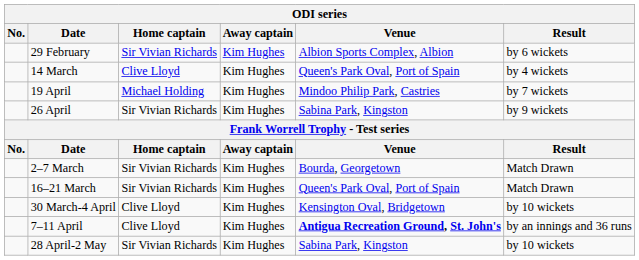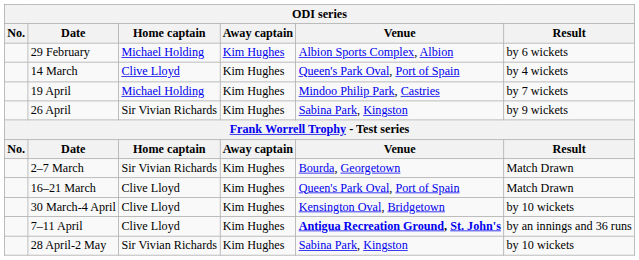 <table class="wikitable">
 <tr>
 <th colspan="9">ODI series</th>
 </tr>
 <tr>
 <th>No.</th>
 <th>Date</th>
 <th>Home captain</th>
 <th>Away captain</th>
 <th>Venue</th>
 <th>Result</th>
 </tr>
 <tr>
 <td></td>
 <td>29 February</td>
-<td><a href='#'>Sir Vivian Richards</a></td>
+<td><a href='#'>Michael Holding</a></td>
 <td><a href='#'>Kim Hughes</a></td>
 <td><a href='#'>Albion Sports Complex</a>, <a href='#'>Albion</a></td>
 <td> by 6 wickets</td>
 </tr>
 <tr>
 <td></td>
 <td>14 March</td>
 <td><a href='#'>Clive Lloyd</a></td>
 <td>Kim Hughes</td>
 <td><a href='#'>Queen's Park Oval</a>, <a href='#'>Port of Spain</a></td>
 <td> by 4 wickets</td>
 </tr>
 <tr>
 <td></td>
 <td>19 April</td>
 <td><a href='#'>Michael Holding</a></td>
 <td>Kim Hughes</td>
 <td><a href='#'>Mindoo Philip Park</a>, <a href='#'>Castries</a></td>
 <td> by 7 wickets</td>
 </tr>
 <tr>
 <td></td>
 <td>26 April</td>
 <td>Sir Vivian Richards</td>
 <td>Kim Hughes</td>
 <td><a href='#'>Sabina Park</a>, <a href='#'>Kingston</a></td>
 <td> by 9 wickets</td>
 </tr>
 <tr>
 <th colspan="9"><a href='#'>Frank Worrell Trophy</a> - Test series</th>
 </tr>
 <tr>
 <th>No.</th>
 <th>Date</th>
 <th>Home captain</th>
 <th>Away captain</th>
 <th>Venue</th>
 <th>Result</th>
 </tr>
 <tr>
 <td></td>
 <td>2–7 March</td>
 <td>Sir Vivian Richards</td>
 <td>Kim Hughes</td>
 <td><a href='#'>Bourda</a>, <a href='#'>Georgetown</a></td>
 <td>Match Drawn</td>
 </tr>
 <tr>
 <td></td>
 <td>16–21 March</td>
-<td>Sir Vivian Richards</td>
+<td>Clive Lloyd</td>
 <td>Kim Hughes</td>
 <td><a href='#'>Queen's Park Oval</a>, <a href='#'>Port of Spain</a></td>
 <td>Match Drawn</td>
 </tr>
 <tr>
 <td></td>
 <td>30 March-4 April</td>
 <td>Clive Lloyd</td>
 <td>Kim Hughes</td>
 <td><a href='#'>Kensington Oval</a>, <a href='#'>Bridgetown</a></td>
 <td> by 10 wickets</td>
 </tr>
 <tr>
 <td></td>
 <td>7–11 April</td>
 <td>Clive Lloyd</td>
 <td>Kim Hughes</td>
 <td><strong><a href='#'>Antigua Recreation Ground</a>, <a href='#'>St. John's</a></strong></td>
 <td> by an innings and 36 runs</td>
 </tr>
 <tr>
 <td></td>
 <td>28 April-2 May</td>
 <td>Sir Vivian Richards</td>
 <td>Kim Hughes</td>
 <td><a href='#'>Sabina Park</a>, <a href='#'>Kingston</a></td>
 <td> by 10 wickets</td>
 </tr>
 </table>
